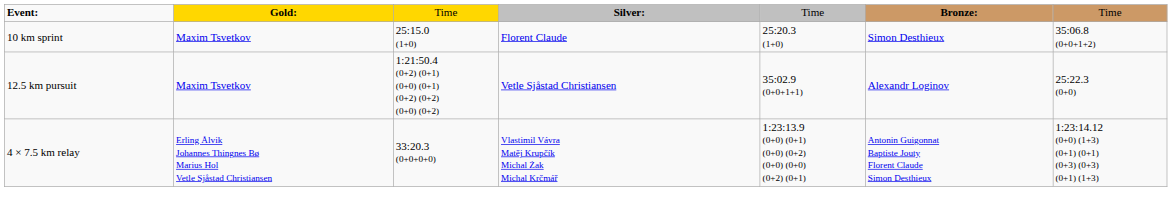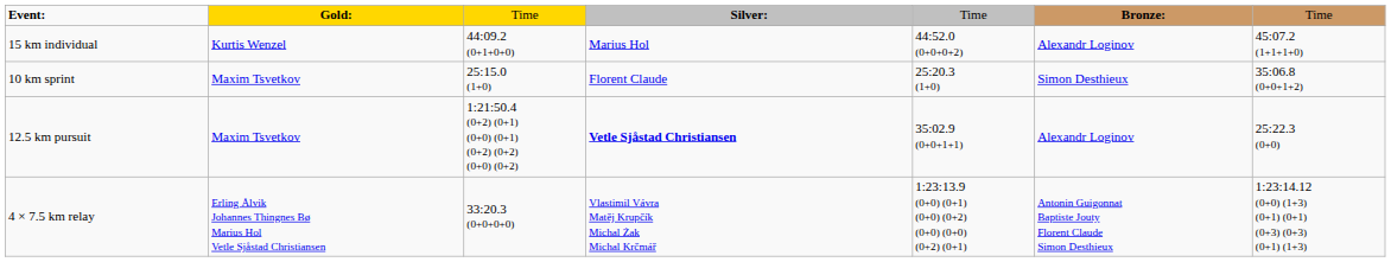 <table class="wikitable" width=85%>
 <tr>
 <td><strong>Event:</strong></td>
 <td style="text-align:center;background-color:gold;"><strong>Gold:</strong></td>
 <td style="text-align:center;background-color:gold;">Time</td>
 <td style="text-align:center;background-color:silver;"><strong>Silver:</strong></td>
 <td style="text-align:center;background-color:silver;">Time</td>
 <td style="text-align:center;background-color:#CC9966;"><strong>Bronze:</strong></td>
 <td style="text-align:center;background-color:#CC9966;">Time</td>
+</tr>
+<tr>
+<td>15 km individual<br><em></em></td>
+<td><a href='#'>Kurtis Wenzel</a><br><small></small></td>
+<td>44:09.2<br><small>(0+1+0+0)</small></td>
+<td><a href='#'>Marius Hol</a><br><small></small></td>
+<td>44:52.0<br><small>(0+0+0+2)</small></td>
+<td><a href='#'>Alexandr Loginov</a><br><small></small></td>
+<td>45:07.2<br><small>(1+1+1+0)</small></td>
 </tr>
 <tr>
 <td>10 km sprint<br><em></em></td>
 <td><a href='#'>Maxim Tsvetkov</a><br><small></small></td>
 <td>25:15.0<br><small>(1+0)</small></td>
 <td><a href='#'>Florent Claude</a><br><small></small></td>
 <td>25:20.3<br><small>(1+0)</small></td>
 <td><a href='#'>Simon Desthieux</a><br><small></small></td>
 <td>35:06.8<br><small>(0+0+1+2)</small></td>
 </tr>
 <tr>
 <td>12.5 km pursuit<br><em></em></td>
 <td><a href='#'>Maxim Tsvetkov</a><br><small></small></td>
 <td>1:21:50.4<br><small>(0+2) (0+1)<br>(0+0) (0+1)<br>(0+2) (0+2)<br>(0+0) (0+2)</small></td>
-<td><a href='#'>Vetle Sjåstad Christiansen</a><br><small></small></td>
+<td><strong><a href='#'>Vetle Sjåstad Christiansen</a><br><small></small></strong></td>
 <td>35:02.9<br><small>(0+0+1+1)</small></td>
 <td><a href='#'>Alexandr Loginov</a><br><small></small></td>
 <td>25:22.3<br><small>(0+0)</small></td>
 </tr>
 <tr>
 <td>4 × 7.5 km relay<br><em></em> </td>
 <td> <br><small><a href='#'>Erling Ålvik</a><br><a href='#'>Johannes Thingnes Bø</a><br><a href='#'>Marius Hol</a><br><a href='#'>Vetle Sjåstad Christiansen</a></small></td>
 <td>33:20.3<br><small>(0+0+0+0)</small></td>
 <td> <br><small><a href='#'>Vlastimil Vávra</a><br><a href='#'>Matěj Krupčík</a><br><a href='#'>Michal Żak</a><br><a href='#'>Michal Krčmář</a></small></td>
 <td>1:23:13.9<br><small>(0+0) (0+1)<br>(0+0) (0+2) <br>(0+0) (0+0)<br>(0+2) (0+1)</small></td>
 <td> <br><small><a href='#'>Antonin Guigonnat</a><br><a href='#'>Baptiste Jouty</a><br><a href='#'>Florent Claude</a><br><a href='#'>Simon Desthieux</a> </small></td>
 <td>1:23:14.12<br><small>(0+0) (1+3)<br>(0+1) (0+1)<br>(0+3) (0+3)<br>(0+1) (1+3) </small></td>
 </tr>
 </table>
